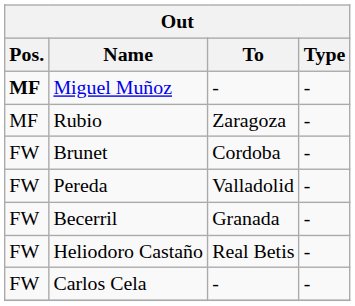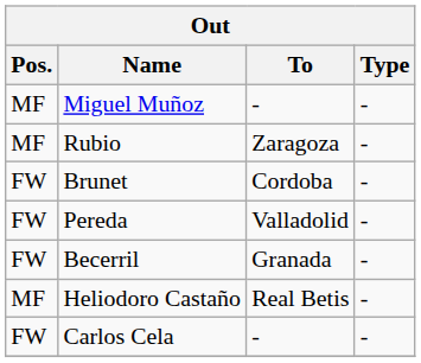 <table class="wikitable" style="font-size:90%;float:left; margin-right:1em;">
 <tr>
 <th colspan="4">Out</th>
 </tr>
 <tr>
 <th>Pos.</th>
 <th>Name</th>
 <th>To</th>
 <th>Type</th>
 </tr>
 <tr>
-<td><strong>MF</strong></td>
+<td>MF</td>
 <td><a href='#'>Miguel Muñoz</a></td>
 <td>-</td>
 <td>-</td>
 </tr>
 <tr>
 <td>MF</td>
 <td>Rubio</td>
 <td>Zaragoza</td>
 <td>-</td>
 </tr>
 <tr>
 <td>FW</td>
 <td>Brunet</td>
 <td>Cordoba</td>
 <td>-</td>
 </tr>
 <tr>
 <td>FW</td>
 <td>Pereda</td>
 <td>Valladolid</td>
 <td>-</td>
 </tr>
 <tr>
 <td>FW</td>
 <td>Becerril</td>
 <td>Granada</td>
 <td>-</td>
 </tr>
 <tr>
-<td>FW</td>
+<td>MF</td>
 <td>Heliodoro Castaño</td>
 <td>Real Betis</td>
 <td>-</td>
 </tr>
 <tr>
 <td>FW</td>
 <td>Carlos Cela</td>
 <td>-</td>
 <td>-</td>
 </tr>
 <tr>
 </tr>
 </table>
